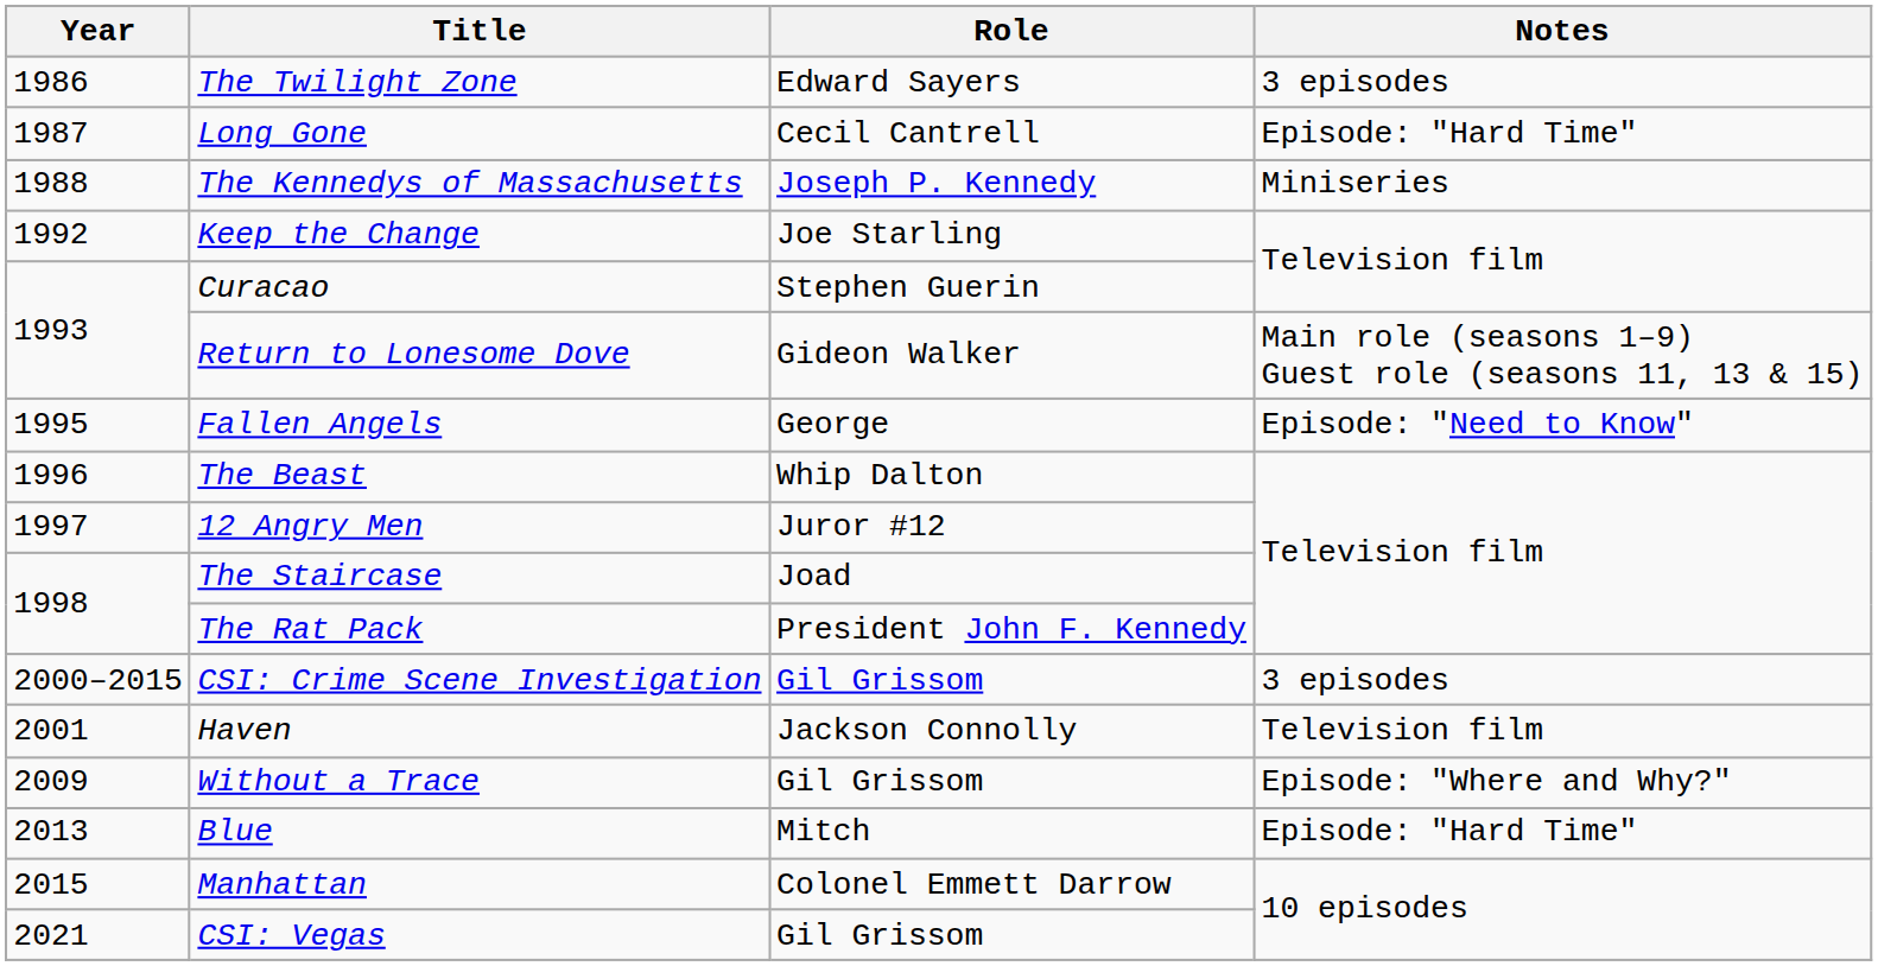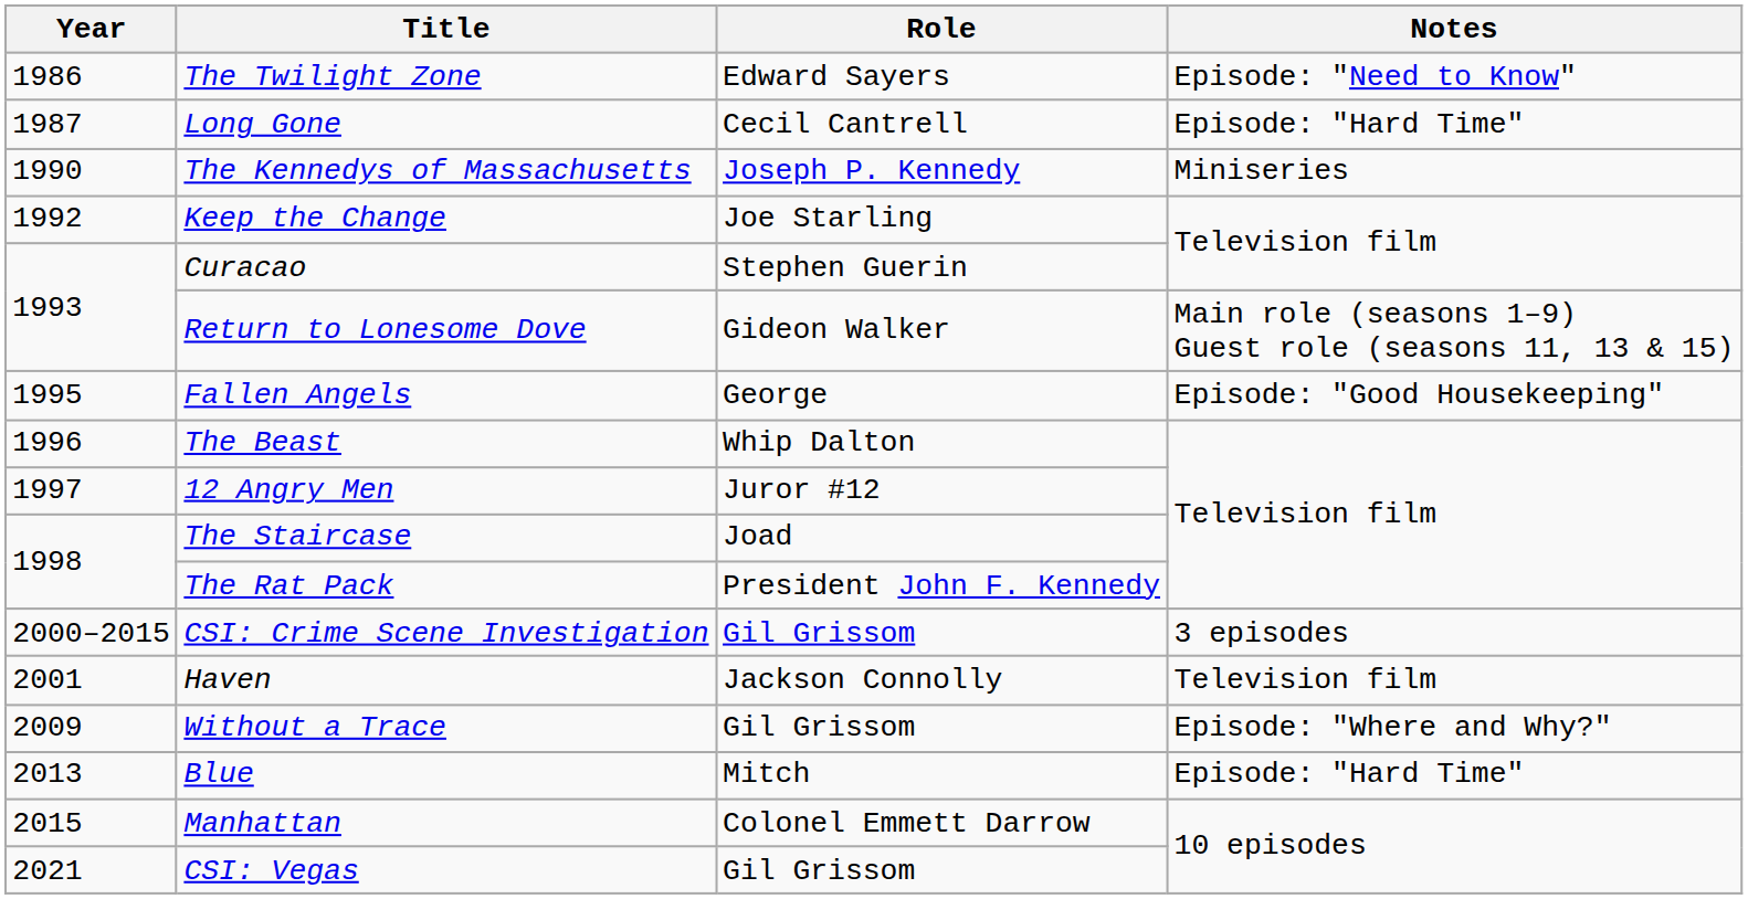 <table class="wikitable sortable">
 <tr>
 <th>Year</th>
 <th>Title</th>
 <th>Role</th>
 <th>Notes</th>
 </tr>
 <tr>
 <td>1986</td>
 <td><em><a href='#'>The Twilight Zone</a></em></td>
 <td>Edward Sayers</td>
-<td>3 episodes</td>
+<td>Episode: "<a href='#'>Need to Know</a>"</td>
 </tr>
 <tr>
 <td>1987</td>
 <td><em><a href='#'>Long Gone</a></em></td>
 <td>Cecil Cantrell</td>
 <td>Episode: "Hard Time"</td>
 </tr>
 <tr>
-<td>1988</td>
+<td>1990</td>
 <td><em><a href='#'>The Kennedys of Massachusetts</a></em></td>
 <td><a href='#'>Joseph P. Kennedy</a></td>
 <td>Miniseries</td>
 </tr>
 <tr>
 <td>1992</td>
 <td><em><a href='#'>Keep the Change</a></em></td>
 <td>Joe Starling</td>
 <td rowspan=2>Television film</td>
 </tr>
 <tr>
 <td rowspan=2>1993</td>
 <td><em>Curacao</em></td>
 <td>Stephen Guerin</td>
 </tr>
 <tr>
 <td><em><a href='#'>Return to Lonesome Dove</a></em></td>
 <td>Gideon Walker</td>
 <td>Main role (seasons 1–9) <br>Guest role (seasons 11, 13 & 15)</td>
 </tr>
 <tr>
 <td>1995</td>
 <td><em><a href='#'>Fallen Angels</a></em></td>
 <td>George</td>
-<td>Episode: "<a href='#'>Need to Know</a>"</td>
+<td>Episode: "Good Housekeeping"</td>
 </tr>
 <tr>
 <td>1996</td>
 <td><em><a href='#'>The Beast</a></em></td>
 <td>Whip Dalton</td>
 <td rowspan=4>Television film</td>
 </tr>
 <tr>
 <td>1997</td>
 <td><em><a href='#'>12 Angry Men</a></em></td>
 <td>Juror #12</td>
 </tr>
 <tr>
 <td rowspan=2>1998</td>
 <td><em><a href='#'>The Staircase</a></em></td>
 <td>Joad</td>
 </tr>
 <tr>
 <td><em><a href='#'>The Rat Pack</a></em></td>
 <td>President <a href='#'>John F. Kennedy</a></td>
 </tr>
 <tr>
 <td>2000–2015</td>
 <td><em><a href='#'>CSI: Crime Scene Investigation</a></em></td>
 <td><a href='#'>Gil Grissom</a></td>
 <td>3 episodes</td>
 </tr>
 <tr>
 <td>2001</td>
 <td><em>Haven</em></td>
 <td>Jackson Connolly</td>
 <td>Television film</td>
 </tr>
 <tr>
 <td>2009</td>
 <td><em><a href='#'>Without a Trace</a></em></td>
 <td>Gil Grissom</td>
 <td>Episode: "Where and Why?"</td>
 </tr>
 <tr>
 <td>2013</td>
 <td><em><a href='#'>Blue</a></em></td>
 <td>Mitch</td>
 <td>Episode: "Hard Time"</td>
 </tr>
 <tr>
 <td>2015</td>
 <td><em><a href='#'>Manhattan</a></em></td>
 <td>Colonel Emmett Darrow</td>
 <td rowspan=2>10 episodes</td>
 </tr>
 <tr>
 <td>2021</td>
 <td><em><a href='#'>CSI: Vegas</a></em></td>
 <td>Gil Grissom</td>
 </tr>
 </table>
